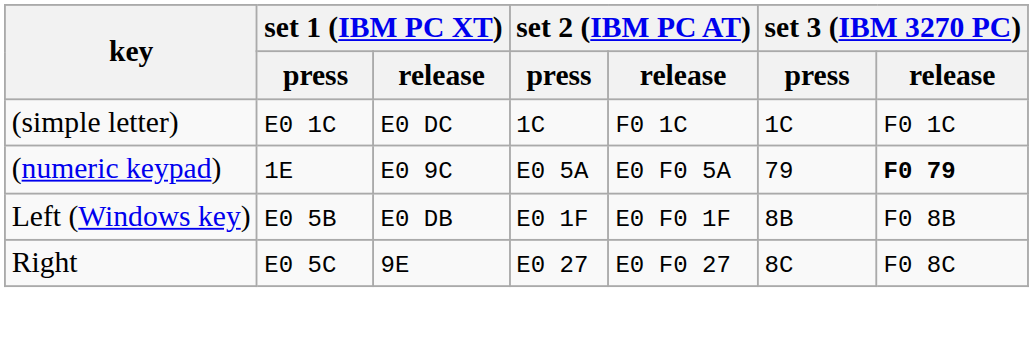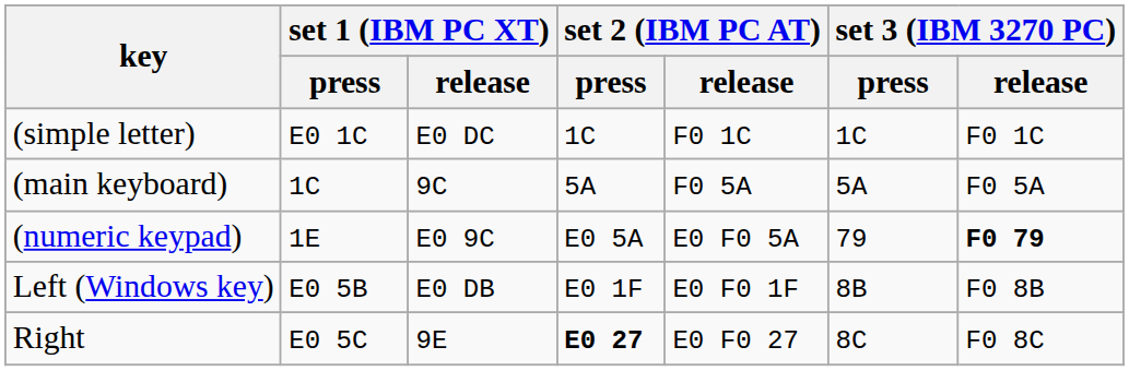 <table class="wikitable">
 <tr>
 <th rowspan=2>key</th>
 <th colspan=2>set 1 (<a href='#'>IBM PC XT</a>)</th>
 <th colspan=2>set 2 (<a href='#'>IBM PC AT</a>)</th>
 <th colspan=2>set 3 (<a href='#'>IBM 3270 PC</a>)</th>
 </tr>
 <tr>
 <th>press</th>
 <th>release</th>
 <th>press</th>
 <th>release</th>
 <th>press</th>
 <th>release</th>
 </tr>
 <tr>
 <td> (simple letter)</td>
 <td><code>E0 1C</code></td>
 <td><code>E0 DC</code></td>
 <td><code>1C</code></td>
 <td><code>F0 1C</code></td>
 <td><code>1C</code></td>
 <td><code>F0 1C</code></td>
 </tr>
 <tr>
+<td> (main keyboard)</td>
+<td><code>1C</code></td>
+<td><code>9C</code></td>
+<td><code>5A</code></td>
+<td><code>F0 5A</code></td>
+<td><code>5A</code></td>
+<td><code>F0 5A</code></td>
+</tr>
+<tr>
 <td> (<a href='#'>numeric keypad</a>)</td>
 <td><code>1E</code></td>
 <td><code>E0 9C</code></td>
 <td><code>E0 5A</code></td>
 <td><code>E0 F0 5A</code></td>
 <td><code>79</code></td>
 <td><strong><code>F0 79</code></strong></td>
 </tr>
 <tr>
 <td>Left  (<a href='#'>Windows key</a>)</td>
 <td><code>E0 5B</code></td>
 <td><code>E0 DB</code></td>
 <td><code>E0 1F</code></td>
 <td><code>E0 F0 1F</code></td>
 <td><code>8B</code></td>
 <td><code>F0 8B</code></td>
 </tr>
 <tr>
 <td>Right </td>
 <td><code>E0 5C</code></td>
 <td><code>9E</code></td>
-<td><code>E0 27</code></td>
+<td><strong><code>E0 27</code></strong></td>
 <td><code>E0 F0 27</code></td>
 <td><code>8C</code></td>
 <td><code>F0 8C</code></td>
 </tr>
 </table>
